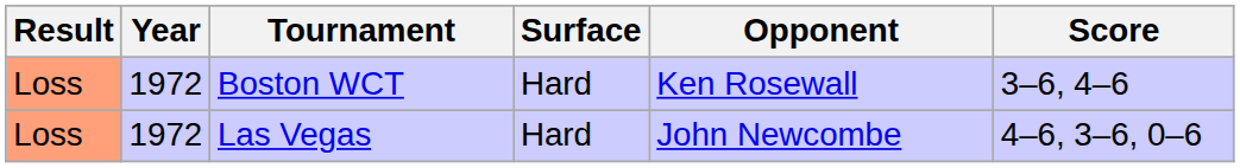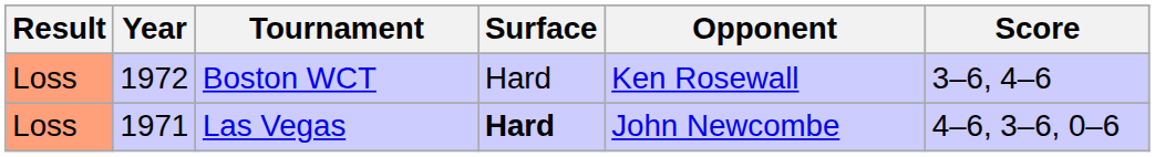 <table class="sortable wikitable">
 <tr>
 <th>Result</th>
 <th>Year</th>
 <th style="width:140px">Tournament</th>
 <th style="width:50px">Surface</th>
 <th style="width:160px;">Opponent</th>
 <th style="width:110px" class="unsortable">Score</th>
 </tr>
 <tr style="background:#ccf;">
 <td style="background:#ffa07a;">Loss</td>
 <td>1972</td>
 <td><a href='#'>Boston WCT</a></td>
 <td>Hard</td>
 <td> <a href='#'>Ken Rosewall</a></td>
 <td>3–6, 4–6</td>
 </tr>
 <tr style="background:#ccf;">
 <td style="background:#ffa07a;">Loss</td>
-<td>1972</td>
+<td>1971</td>
 <td><a href='#'>Las Vegas</a></td>
-<td>Hard</td>
+<td><strong>Hard</strong></td>
 <td> <a href='#'>John Newcombe</a></td>
 <td>4–6, 3–6, 0–6</td>
 </tr>
 </table>
